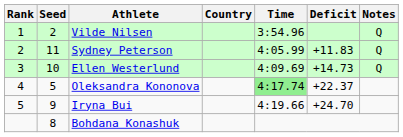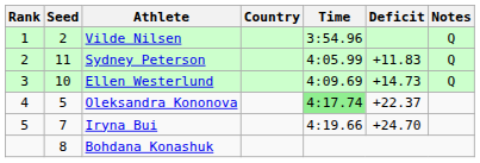 <table class="wikitable sortable" style="text-align:center">
 <tr>
 <th>Rank</th>
 <th>Seed</th>
 <th>Athlete</th>
 <th>Country</th>
 <th>Time</th>
 <th>Deficit</th>
 <th>Notes</th>
 </tr>
 <tr bgcolor=ccffcc>
 <td>1</td>
 <td>2</td>
 <td align=left><a href='#'>Vilde Nilsen</a></td>
 <td align=left></td>
 <td>3:54.96</td>
 <td></td>
 <td>Q</td>
 </tr>
 <tr bgcolor=ccffcc>
 <td>2</td>
 <td>11</td>
 <td align=left><a href='#'>Sydney Peterson</a></td>
 <td align=left></td>
 <td>4:05.99</td>
 <td>+11.83</td>
 <td>Q</td>
 </tr>
 <tr bgcolor=ccffcc>
 <td>3</td>
 <td>10</td>
 <td align=left><a href='#'>Ellen Westerlund</a></td>
 <td align=left></td>
 <td>4:09.69</td>
 <td>+14.73</td>
 <td>Q</td>
 </tr>
 <tr>
 <td>4</td>
 <td>5</td>
 <td align=left><a href='#'>Oleksandra Kononova</a></td>
 <td align=left></td>
 <td style="background: lightgreen;">4:17.74</td>
 <td>+22.37</td>
 <td></td>
 </tr>
 <tr>
 <td>5</td>
-<td>9</td>
+<td>7</td>
 <td align=left><a href='#'>Iryna Bui</a></td>
 <td align=left></td>
 <td>4:19.66</td>
 <td>+24.70</td>
 <td></td>
 </tr>
 <tr>
 <td></td>
 <td>8</td>
 <td align=left><a href='#'>Bohdana Konashuk</a></td>
 <td align=left></td>
 <td colspan=3></td>
 </tr>
 </table>
